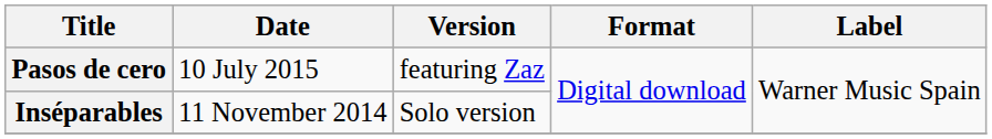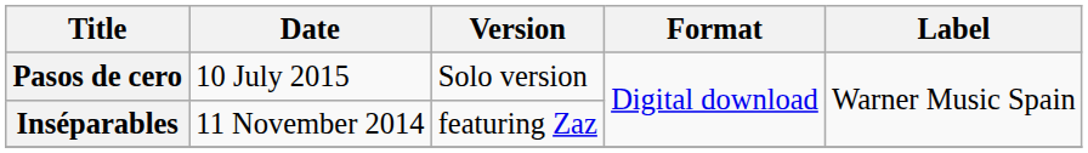 <table class="wikitable sortable plainrowheaders">
 <tr>
 <th scope="col">Title</th>
 <th scope="col">Date</th>
 <th scope="col">Version</th>
 <th scope="col">Format</th>
 <th scope="col">Label</th>
 </tr>
 <tr>
 <th scope="row">Pasos de cero</th>
 <td>10 July 2015</td>
-<td>featuring <a href='#'>Zaz</a></td>
+<td>Solo version</td>
 <td rowspan="2"><a href='#'>Digital download</a></td>
 <td rowspan="2">Warner Music Spain</td>
 </tr>
 <tr>
 <th scope="row">Inséparables</th>
 <td>11 November 2014</td>
-<td>Solo version</td>
+<td>featuring <a href='#'>Zaz</a></td>
 </tr>
 <tr>
 </tr>
 </table>
